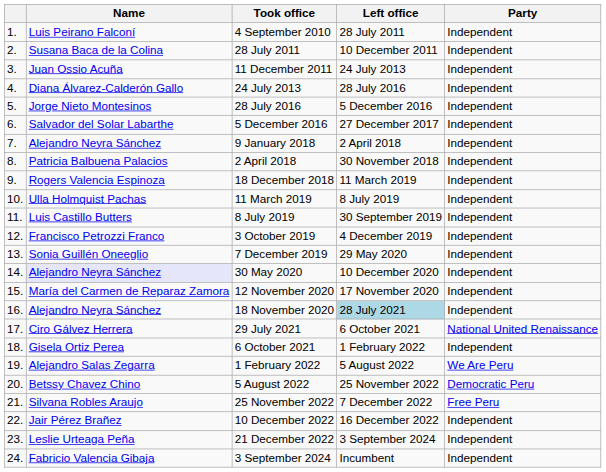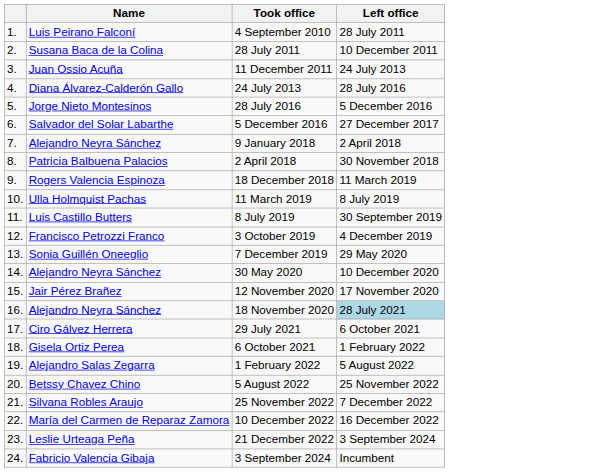 <table class="wikitable sortable">
 <tr bgcolor=lightgrey>
 <th></th>
 <th>Name</th>
 <th class="unsortable">Took office</th>
 <th class="unsortable">Left office</th>
-<th>Party</th>
 </tr>
 <tr>
 <td>1.</td>
 <td><a href='#'>Luis Peirano Falconí</a></td>
 <td>4 September 2010</td>
 <td>28 July 2011</td>
-<td>Independent</td>
 </tr>
 <tr>
 <td>2.</td>
 <td><a href='#'>Susana Baca de la Colina</a></td>
 <td>28 July 2011</td>
 <td>10 December 2011</td>
-<td>Independent</td>
 </tr>
 <tr>
 <td>3.</td>
 <td><a href='#'>Juan Ossio Acuña</a></td>
 <td>11 December 2011</td>
 <td>24 July 2013</td>
-<td>Independent</td>
 </tr>
 <tr>
 <td>4.</td>
 <td><a href='#'>Diana Álvarez-Calderón Gallo</a></td>
 <td>24 July 2013</td>
 <td>28 July 2016</td>
-<td>Independent</td>
 </tr>
 <tr>
 <td>5.</td>
 <td><a href='#'>Jorge Nieto Montesinos</a></td>
 <td>28 July 2016</td>
 <td>5 December 2016</td>
-<td>Independent</td>
 </tr>
 <tr>
 <td>6.</td>
 <td><a href='#'>Salvador del Solar Labarthe</a></td>
 <td>5 December 2016</td>
 <td>27 December 2017</td>
-<td>Independent</td>
 </tr>
 <tr>
 <td>7.</td>
 <td><a href='#'>Alejandro Neyra Sánchez</a></td>
 <td>9 January 2018</td>
 <td>2 April 2018</td>
-<td>Independent</td>
 </tr>
 <tr>
 <td>8.</td>
 <td><a href='#'>Patricia Balbuena Palacios</a></td>
 <td>2 April 2018</td>
 <td>30 November 2018</td>
-<td>Independent</td>
 </tr>
 <tr>
 <td>9.</td>
 <td><a href='#'>Rogers Valencia Espinoza</a></td>
 <td>18 December 2018</td>
 <td>11 March 2019</td>
-<td>Independent</td>
 </tr>
 <tr>
 <td>10.</td>
 <td><a href='#'>Ulla Holmquist Pachas</a></td>
 <td>11 March 2019</td>
 <td>8 July 2019</td>
-<td>Independent</td>
 </tr>
 <tr>
 <td>11.</td>
 <td><a href='#'>Luis Castillo Butters</a></td>
 <td>8 July 2019</td>
 <td>30 September 2019</td>
-<td>Independent</td>
 </tr>
 <tr>
 <td>12.</td>
 <td><a href='#'>Francisco Petrozzi Franco</a></td>
 <td>3 October 2019</td>
 <td>4 December 2019</td>
-<td>Independent</td>
 </tr>
 <tr>
 <td>13.</td>
 <td><a href='#'>Sonia Guillén Oneeglio</a></td>
 <td>7 December 2019</td>
 <td>29 May 2020</td>
-<td>Independent</td>
 </tr>
 <tr>
 <td>14.</td>
-<td style="background: lavender;"><a href='#'>Alejandro Neyra Sánchez</a></td>
+<td><a href='#'>Alejandro Neyra Sánchez</a></td>
 <td>30 May 2020</td>
 <td>10 December 2020</td>
-<td>Independent</td>
 </tr>
 <tr>
 <td>15.</td>
-<td><a href='#'>María del Carmen de Reparaz Zamora</a></td>
+<td><a href='#'>Jair Pérez Brañez</a></td>
 <td>12 November 2020</td>
 <td>17 November 2020</td>
-<td>Independent</td>
 </tr>
 <tr>
 <td>16.</td>
 <td><a href='#'>Alejandro Neyra Sánchez</a></td>
 <td>18 November 2020</td>
 <td style="background: lightblue;">28 July 2021</td>
-<td>Independent</td>
 </tr>
 <tr>
 <td>17.</td>
 <td><a href='#'>Ciro Gálvez Herrera</a></td>
 <td>29 July 2021</td>
 <td>6 October 2021</td>
-<td><a href='#'>National United Renaissance</a></td>
 </tr>
 <tr>
 <td>18.</td>
 <td><a href='#'>Gisela Ortiz Perea</a></td>
 <td>6 October 2021</td>
 <td>1 February 2022</td>
-<td>Independent</td>
 </tr>
 <tr>
 <td>19.</td>
 <td><a href='#'>Alejandro Salas Zegarra</a></td>
 <td>1 February 2022</td>
 <td>5 August 2022</td>
-<td><a href='#'>We Are Peru</a></td>
 </tr>
 <tr>
 <td>20.</td>
 <td><a href='#'>Betssy Chavez Chino</a></td>
 <td>5 August 2022</td>
 <td>25 November 2022</td>
-<td><a href='#'>Democratic Peru</a></td>
 </tr>
 <tr>
 <td>21.</td>
 <td><a href='#'>Silvana Robles Araujo</a></td>
 <td>25 November 2022</td>
 <td>7 December 2022</td>
-<td><a href='#'>Free Peru</a></td>
 </tr>
 <tr>
 <td>22.</td>
-<td><a href='#'>Jair Pérez Brañez</a></td>
+<td><a href='#'>María del Carmen de Reparaz Zamora</a></td>
 <td>10 December 2022</td>
 <td>16 December 2022</td>
-<td>Independent</td>
 </tr>
 <tr>
 <td>23.</td>
 <td><a href='#'>Leslie Urteaga Peña</a></td>
 <td>21 December 2022</td>
 <td>3 September 2024</td>
-<td>Independent</td>
 </tr>
 <tr>
 <td>24.</td>
 <td><a href='#'>Fabricio Valencia Gibaja</a></td>
 <td>3 September 2024</td>
 <td>Incumbent</td>
-<td>Independent</td>
 </tr>
 </table>
